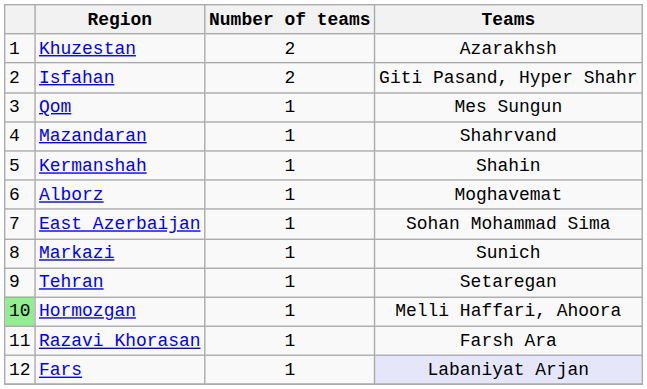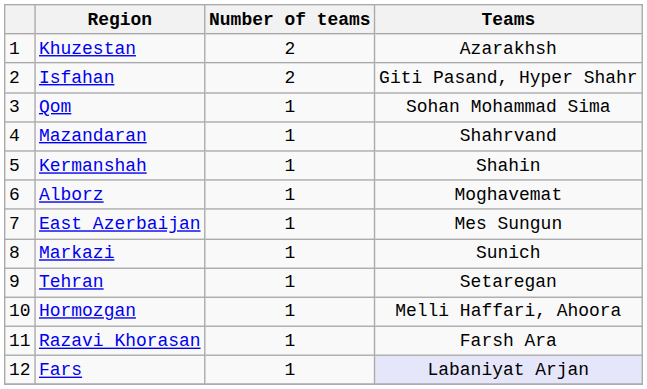 <table class="wikitable">
 <tr>
 <th></th>
 <th>Region</th>
 <th>Number of teams</th>
 <th>Teams</th>
 </tr>
 <tr>
 <td>1</td>
 <td><a href='#'>Khuzestan</a></td>
 <td align=center>2</td>
 <td align=center>Azarakhsh</td>
 </tr>
 <tr>
 <td>2</td>
 <td><a href='#'>Isfahan</a></td>
 <td align=center>2</td>
 <td align=center>Giti Pasand, Hyper Shahr</td>
 </tr>
 <tr>
 <td>3</td>
 <td><a href='#'>Qom</a></td>
 <td align=center>1</td>
-<td align=center>Mes Sungun</td>
+<td align=center>Sohan Mohammad Sima</td>
 </tr>
 <tr>
 <td>4</td>
 <td><a href='#'>Mazandaran</a></td>
 <td align=center>1</td>
 <td align=center>Shahrvand</td>
 </tr>
 <tr>
 <td>5</td>
 <td><a href='#'>Kermanshah</a></td>
 <td align=center>1</td>
 <td align=center>Shahin</td>
 </tr>
 <tr>
 <td>6</td>
 <td><a href='#'>Alborz</a></td>
 <td align=center>1</td>
 <td align=center>Moghavemat</td>
 </tr>
 <tr>
 <td>7</td>
 <td><a href='#'>East Azerbaijan</a></td>
 <td align=center>1</td>
-<td align=center>Sohan Mohammad Sima</td>
+<td align=center>Mes Sungun</td>
 </tr>
 <tr>
 <td>8</td>
 <td><a href='#'>Markazi</a></td>
 <td align=center>1</td>
 <td align=center>Sunich</td>
 </tr>
 <tr>
 <td>9</td>
 <td><a href='#'>Tehran</a></td>
 <td align=center>1</td>
 <td align=center>Setaregan</td>
 </tr>
 <tr>
-<td style="background: lightgreen;">10</td>
+<td>10</td>
 <td><a href='#'>Hormozgan</a></td>
 <td align=center>1</td>
 <td align=center>Melli Haffari, Ahoora</td>
 </tr>
 <tr>
 <td>11</td>
 <td><a href='#'>Razavi Khorasan</a></td>
 <td align=center>1</td>
 <td align=center>Farsh Ara</td>
 </tr>
 <tr>
 <td>12</td>
 <td><a href='#'>Fars</a></td>
 <td align=center>1</td>
 <td align=center style="background: lavender;">Labaniyat Arjan</td>
 </tr>
 <tr>
 </tr>
 </table>
